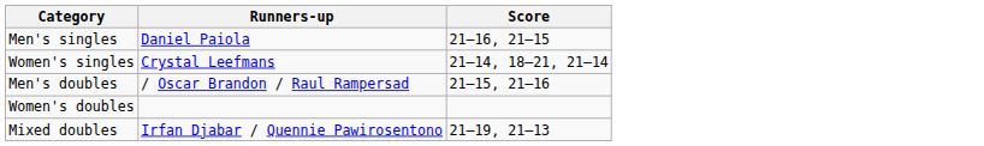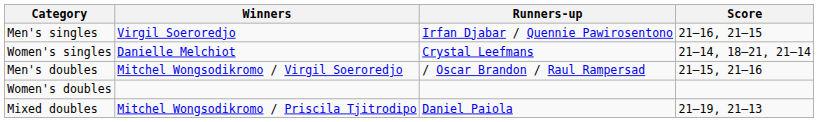 <table class=wikitable style="white-space:nowrap;">
 <tr>
 <th>Category</th>
+<th>Winners</th>
 <th>Runners-up</th>
 <th>Score</th>
 </tr>
 <tr>
 <td>Men's singles</td>
-<td>  <a href='#'>Daniel Paiola</a></td>
+<td>  <a href='#'>Virgil Soeroredjo</a></td>
+<td>  <a href='#'>Irfan Djabar</a> / <a href='#'>Quennie Pawirosentono</a></td>
 <td>21–16, 21–15</td>
 </tr>
 <tr>
 <td>Women's singles</td>
+<td>  <a href='#'>Danielle Melchiot</a></td>
 <td>  <a href='#'>Crystal Leefmans</a></td>
 <td>21–14, 18–21, 21–14</td>
 </tr>
 <tr>
 <td>Men's doubles</td>
+<td>  <a href='#'>Mitchel Wongsodikromo</a> / <a href='#'>Virgil Soeroredjo</a></td>
 <td>/  <a href='#'>Oscar Brandon</a> / <a href='#'>Raul Rampersad</a></td>
 <td>21–15, 21–16</td>
 </tr>
 <tr>
 <td>Women's doubles</td>
 <td></td>
 <td></td>
+<td></td>
 </tr>
 <tr>
 <td>Mixed doubles</td>
-<td>  <a href='#'>Irfan Djabar</a> / <a href='#'>Quennie Pawirosentono</a></td>
+<td>  <a href='#'>Mitchel Wongsodikromo</a> / <a href='#'>Priscila Tjitrodipo</a></td>
+<td>  <a href='#'>Daniel Paiola</a></td>
 <td>21–19, 21–13</td>
 </tr>
 </table>
